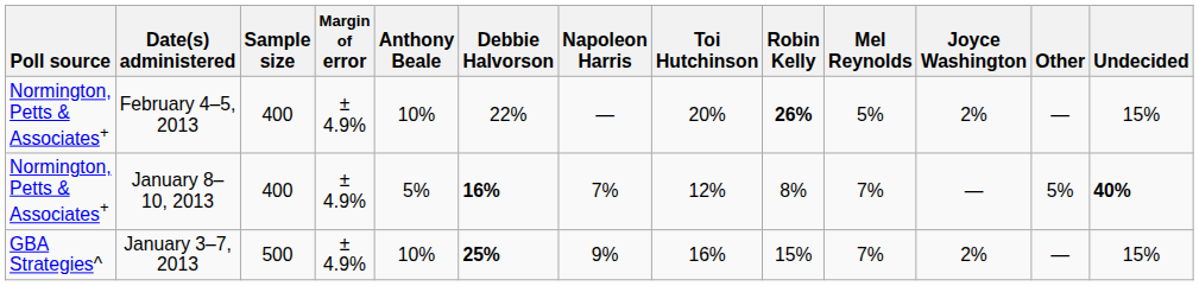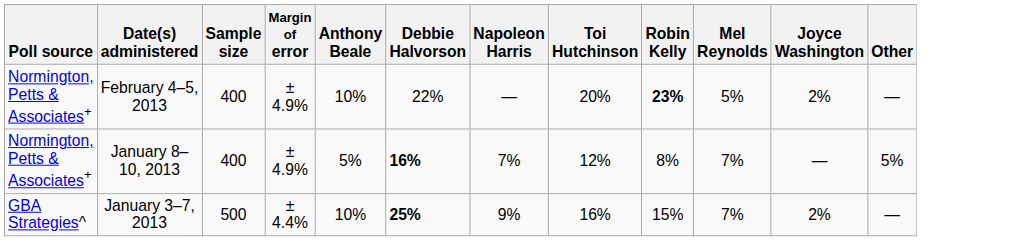 <table class="wikitable">
 <tr valign= bottom>
 <th style="width:220px;">Poll source</th>
 <th style="width:130px;">Date(s)<br>administered</th>
 <th class=small>Sample<br>size</th>
 <th style="width:40px;"><small>Margin of</small><br>error</th>
 <th style="width:70px;">Anthony<br>Beale</th>
 <th style="width:70px;">Debbie<br>Halvorson</th>
 <th style="width:70px;">Napoleon<br>Harris</th>
 <th style="width:70px;">Toi<br>Hutchinson</th>
 <th style="width:70px;">Robin<br>Kelly</th>
 <th style="width:70px;">Mel<br>Reynolds</th>
 <th style="width:70px;">Joyce<br>Washington</th>
 <th style="width:60px;">Other</th>
-<th style="width:60px;">Undecided</th>
 </tr>
 <tr>
 <td><a href='#'>Normington, Petts & Associates</a><sup>+</sup></td>
 <td align=center>February 4–5, 2013</td>
 <td align=center>400</td>
 <td align=center>± 4.9%</td>
 <td align=center>10%</td>
 <td align=center>22%</td>
 <td align=center>—</td>
 <td align=center>20%</td>
-<td align=center ><strong>26%</strong></td>
+<td align=center ><strong>23%</strong></td>
 <td align=center>5%</td>
 <td align=center>2%</td>
 <td align=center>—</td>
-<td align=center>15%</td>
 </tr>
 <tr>
 <td><a href='#'>Normington, Petts & Associates</a><sup>+</sup></td>
 <td align=center>January 8–10, 2013</td>
 <td align=center>400</td>
 <td align=center>± 4.9%</td>
 <td align=center>5%</td>
 <td><strong>16%</strong></td>
 <td align=center>7%</td>
 <td align=center>12%</td>
 <td align=center>8%</td>
 <td align=center>7%</td>
 <td align=center>—</td>
 <td align=center>5%</td>
-<td><strong>40%</strong></td>
 </tr>
 <tr>
 <td><a href='#'>GBA Strategies</a>^</td>
 <td align=center>January 3–7, 2013</td>
 <td align=center>500</td>
-<td align=center>± 4.9%</td>
+<td align=center>± 4.4%</td>
 <td align=center>10%</td>
 <td><strong>25%</strong></td>
 <td align=center>9%</td>
 <td align=center>16%</td>
 <td align=center>15%</td>
 <td align=center>7%</td>
 <td align=center>2%</td>
 <td align=center>—</td>
-<td align=center>15%</td>
 </tr>
 </table>
